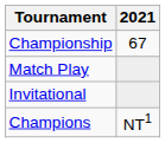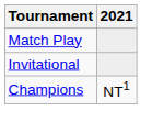 <table class="wikitable" style="text-align:center;">
 <tr>
 <th>Tournament</th>
 <th>2021</th>
-</tr>
-<tr>
-<td align="left"><a href='#'>Championship</a></td>
-<td>67</td>
 </tr>
 <tr>
 <td align="left"><a href='#'>Match Play</a></td>
 <td style="background:#eeeeee;"></td>
 </tr>
 <tr>
 <td align="left"><a href='#'>Invitational</a></td>
 <td style="background:#eeeeee;"></td>
 </tr>
 <tr>
 <td align="left"><a href='#'>Champions</a></td>
 <td>NT<sup>1</sup></td>
 </tr>
 </table>
